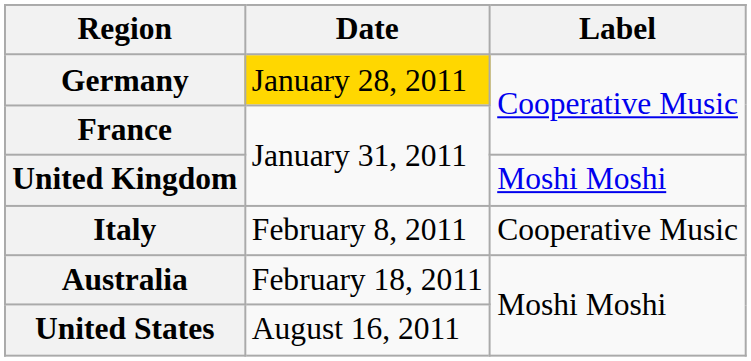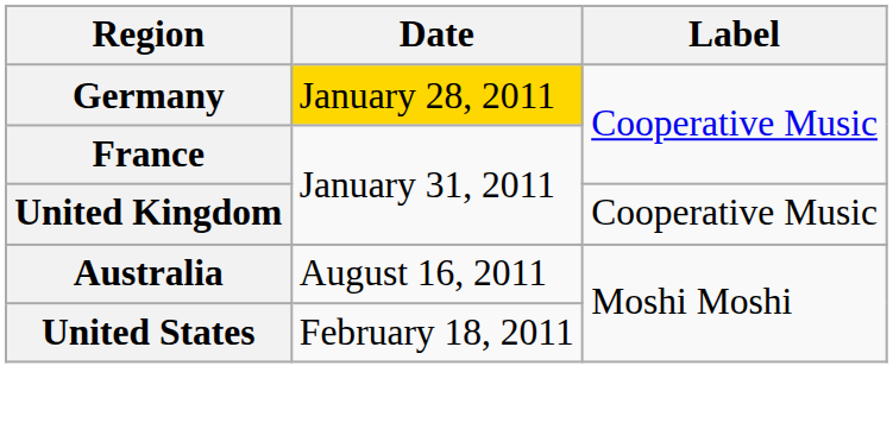 <table class="wikitable plainrowheaders">
 <tr>
 <th scope="col">Region</th>
 <th scope="col">Date</th>
 <th scope="col">Label</th>
 </tr>
 <tr>
 <th scope="row">Germany</th>
 <td style="background: gold;">January 28, 2011</td>
 <td rowspan="2"><a href='#'>Cooperative Music</a></td>
 </tr>
 <tr>
 <th scope="row">France</th>
 <td rowspan="2">January 31, 2011</td>
 </tr>
 <tr>
 <th scope="row">United Kingdom</th>
-<td><a href='#'>Moshi Moshi</a></td>
-</tr>
-<tr>
-<th scope="row">Italy</th>
-<td>February 8, 2011</td>
 <td>Cooperative Music</td>
 </tr>
 <tr>
 <th scope="row">Australia</th>
-<td>February 18, 2011</td>
+<td>August 16, 2011</td>
 <td rowspan="2">Moshi Moshi</td>
 </tr>
 <tr>
 <th scope="row">United States</th>
-<td>August 16, 2011</td>
+<td>February 18, 2011</td>
 </tr>
 </table>
